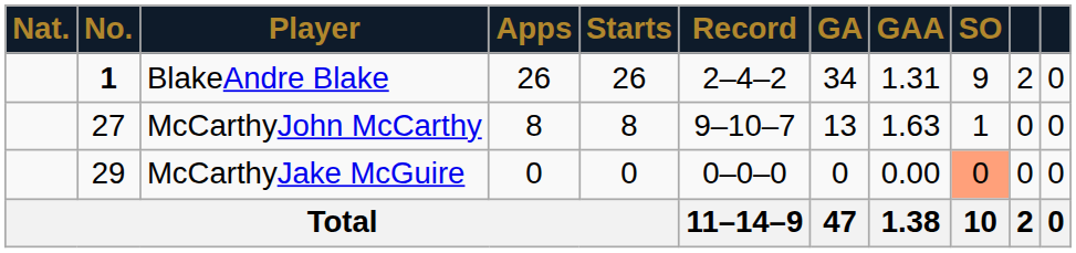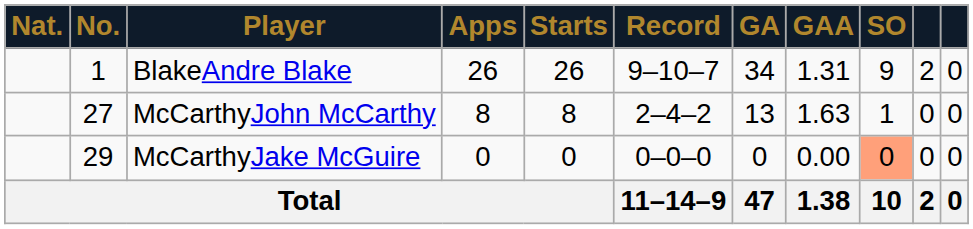 <table | class="wikitable sortable">
 <tr>
 <th style="background:#0E1B2A; color:#B1872D; text-align:center;">Nat.</th>
 <th style="background:#0E1B2A; color:#B1872D; text-align:center;">No.</th>
 <th style="background:#0E1B2A; color:#B1872D; text-align:center;">Player</th>
 <th style="background:#0E1B2A; color:#B1872D; text-align:center;">Apps</th>
 <th style="background:#0E1B2A; color:#B1872D; text-align:center;">Starts</th>
 <th style="background:#0E1B2A; color:#B1872D; text-align:center;">Record</th>
 <th style="background:#0E1B2A; color:#B1872D; text-align:center;">GA</th>
 <th style="background:#0E1B2A; color:#B1872D; text-align:center;">GAA</th>
 <th style="background:#0E1B2A; color:#B1872D; text-align:center;">SO</th>
 <th style="background:#0E1B2A; color:#B1872D; text-align:center;"></th>
 <th style="background:#0E1B2A; color:#B1872D; text-align:center;"></th>
 </tr>
 <tr align=center>
 <td></td>
-<td><strong>1</strong></td>
+<td>1</td>
 <td align=left><span>Blake</span><a href='#'>Andre Blake</a></td>
 <td>26</td>
 <td>26</td>
-<td>2–4–2</td>
+<td>9–10–7</td>
 <td>34</td>
 <td>1.31</td>
 <td>9</td>
 <td>2</td>
 <td>0</td>
 </tr>
 <tr align=center>
 <td></td>
 <td>27</td>
 <td align=left><span>McCarthy</span><a href='#'>John McCarthy</a></td>
 <td>8</td>
 <td>8</td>
-<td>9–10–7</td>
+<td>2–4–2</td>
 <td>13</td>
 <td>1.63</td>
 <td>1</td>
 <td>0</td>
 <td>0</td>
 </tr>
 <tr align=center>
 <td></td>
 <td>29</td>
 <td align=left><span>McCarthy</span><a href='#'>Jake McGuire</a></td>
 <td>0</td>
 <td>0</td>
 <td>0–0–0</td>
 <td>0</td>
 <td>0.00</td>
 <td style="background: lightsalmon;">0</td>
 <td>0</td>
 <td>0</td>
 </tr>
 <tr style="text-align:center;" class="sortbottom">
 <th colspan=5><strong>Total</strong></th>
 <th><strong>11–14–9</strong></th>
 <th><strong>47</strong></th>
 <th><strong>1.38</strong></th>
 <th><strong>10</strong></th>
 <th><strong>2</strong></th>
 <th><strong>0</strong></th>
 </tr>
 </table>
